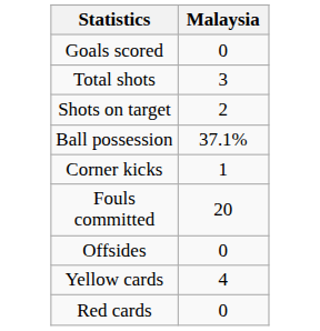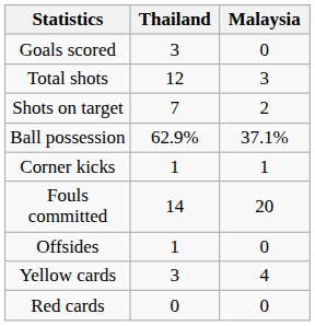 <table class="wikitable" style="text-align:center;margin: auto">
 <tr>
 <th scope=col width=100>Statistics</th>
+<th scope=col width=70>Thailand</th>
 <th scope=col width=70>Malaysia</th>
 </tr>
 <tr>
 <td>Goals scored</td>
+<td>3</td>
 <td>0</td>
 </tr>
 <tr>
 <td>Total shots</td>
+<td>12</td>
 <td>3</td>
 </tr>
 <tr>
 <td>Shots on target</td>
+<td>7</td>
 <td>2</td>
 </tr>
 <tr>
 <td>Ball possession</td>
+<td>62.9%</td>
 <td>37.1%</td>
 </tr>
 <tr>
 <td>Corner kicks</td>
 <td>1</td>
+<td>1</td>
 </tr>
 <tr>
 <td>Fouls committed</td>
+<td>14</td>
 <td>20</td>
 </tr>
 <tr>
 <td>Offsides</td>
+<td>1</td>
 <td>0</td>
 </tr>
 <tr>
 <td>Yellow cards</td>
+<td>3</td>
 <td>4</td>
 </tr>
 <tr>
 <td>Red cards</td>
 <td>0</td>
+<td>0</td>
 </tr>
 </table>
